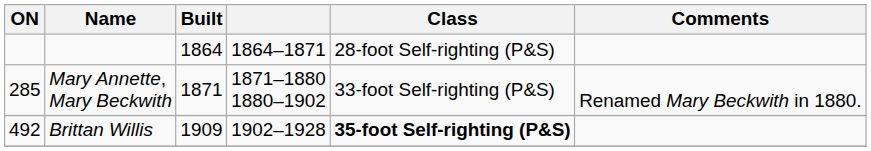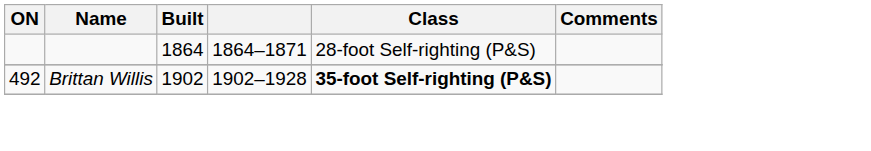 <table class="wikitable">
 <tr>
 <th>ON</th>
 <th>Name</th>
 <th>Built</th>
 <th></th>
 <th>Class</th>
 <th>Comments</th>
 </tr>
 <tr>
 <td></td>
 <td></td>
 <td>1864</td>
 <td>1864–1871</td>
 <td>28-foot Self-righting (P&S)</td>
 <td></td>
 </tr>
 <tr>
-<td>285</td>
-<td><em>Mary Annette</em>,<br><em>Mary Beckwith</em></td>
-<td>1871</td>
-<td>1871–1880<br>1880–1902</td>
-<td>33-foot Self-righting (P&S)</td>
-<td><br>Renamed <em>Mary Beckwith</em> in 1880.</td>
-</tr>
-<tr>
 </tr>
 <tr>
 <td>492</td>
 <td><em>Brittan Willis</em></td>
-<td>1909</td>
+<td>1902</td>
 <td>1902–1928</td>
 <td><strong>35-foot Self-righting (P&S)</strong></td>
 <td></td>
 </tr>
 <tr>
 </tr>
 </table>
